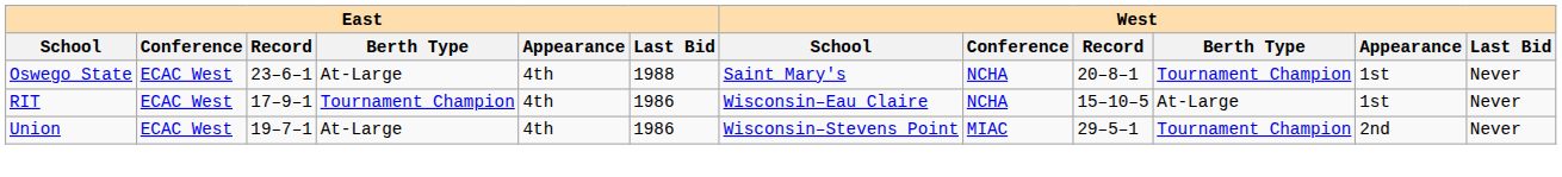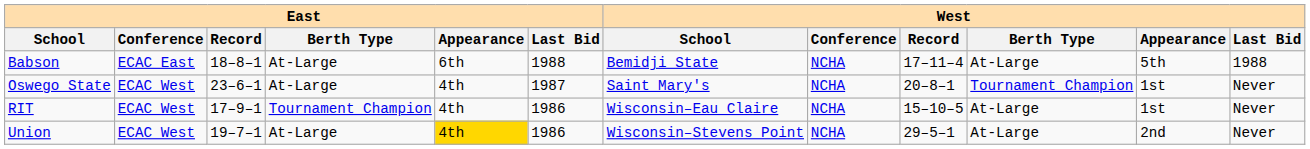 <table class="wikitable">
 <tr>
 <th colspan="6" style="background:#ffdead;">East</th>
 <th colspan="6" style="background:#ffdead;">West</th>
 </tr>
 <tr>
 <th>School</th>
 <th>Conference</th>
 <th>Record</th>
 <th>Berth Type</th>
 <th>Appearance</th>
 <th>Last Bid</th>
 <th>School</th>
 <th>Conference</th>
 <th>Record</th>
 <th>Berth Type</th>
 <th>Appearance</th>
 <th>Last Bid</th>
 </tr>
 <tr>
+<td><a href='#'>Babson</a></td>
+<td><a href='#'>ECAC East</a></td>
+<td>18–8–1</td>
+<td>At-Large</td>
+<td>6th</td>
+<td>1988</td>
+<td><a href='#'>Bemidji State</a></td>
+<td><a href='#'>NCHA</a></td>
+<td>17–11–4</td>
+<td>At-Large</td>
+<td>5th</td>
+<td>1988</td>
+</tr>
+<tr>
 <td><a href='#'>Oswego State</a></td>
 <td><a href='#'>ECAC West</a></td>
 <td>23–6–1</td>
 <td>At-Large</td>
 <td>4th</td>
-<td>1988</td>
+<td>1987</td>
 <td><a href='#'>Saint Mary's</a></td>
 <td><a href='#'>NCHA</a></td>
 <td>20–8–1</td>
 <td><a href='#'>Tournament Champion</a></td>
 <td>1st</td>
 <td>Never</td>
 </tr>
 <tr>
 <td><a href='#'>RIT</a></td>
 <td><a href='#'>ECAC West</a></td>
 <td>17–9–1</td>
 <td><a href='#'>Tournament Champion</a></td>
 <td>4th</td>
 <td>1986</td>
 <td><a href='#'>Wisconsin–Eau Claire</a></td>
 <td><a href='#'>NCHA</a></td>
 <td>15–10–5</td>
 <td>At-Large</td>
 <td>1st</td>
 <td>Never</td>
 </tr>
 <tr>
 <td><a href='#'>Union</a></td>
 <td><a href='#'>ECAC West</a></td>
 <td>19–7–1</td>
 <td>At-Large</td>
-<td>4th</td>
+<td style="background: gold;">4th</td>
 <td>1986</td>
 <td><a href='#'>Wisconsin–Stevens Point</a></td>
-<td><a href='#'>MIAC</a></td>
+<td><a href='#'>NCHA</a></td>
 <td>29–5–1</td>
-<td><a href='#'>Tournament Champion</a></td>
+<td>At-Large</td>
 <td>2nd</td>
 <td>Never</td>
 </tr>
 </table>
